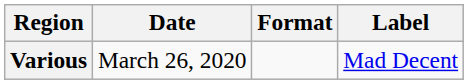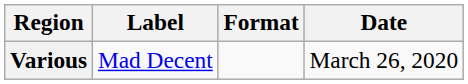 <table class="wikitable plainrowheaders">
 <tr>
 <th>Region</th>
+<th>Label</th>
+<th>Format</th>
 <th>Date</th>
-<th>Format</th>
-<th>Label</th>
 </tr>
 <tr>
 <th scope="row">Various</th>
+<td><a href='#'>Mad Decent</a></td>
+<td></td>
 <td>March 26, 2020</td>
-<td></td>
-<td><a href='#'>Mad Decent</a></td>
 </tr>
 </table>
